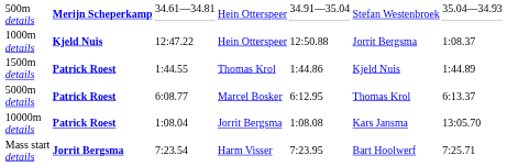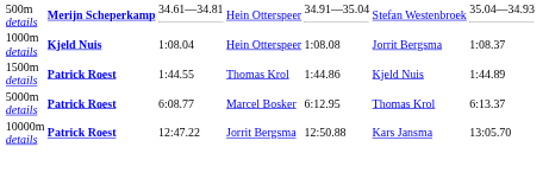 <table>
 <tr>
 <td>500m <br> <a href='#'><em>details</em></a></td>
 <td><strong><a href='#'>Merijn Scheperkamp</a> </strong></td>
 <td>34.61—34.81 <hr> </td>
 <td><a href='#'>Hein Otterspeer</a></td>
 <td>34.91—35.04 <hr> </td>
 <td><a href='#'>Stefan Westenbroek</a></td>
 <td>35.04—34.93 <hr> </td>
 </tr>
 <tr>
 <td>1000m <br> <a href='#'><em>details</em></a></td>
 <td><strong><a href='#'>Kjeld Nuis</a></strong></td>
-<td>12:47.22</td>
+<td>1:08.04</td>
 <td><a href='#'>Hein Otterspeer</a></td>
-<td>12:50.88</td>
+<td>1:08.08</td>
 <td><a href='#'>Jorrit Bergsma</a></td>
 <td>1:08.37</td>
 </tr>
 <tr>
 <td>1500m <br> <a href='#'><em>details</em></a></td>
 <td><strong><a href='#'>Patrick Roest</a></strong></td>
 <td>1:44.55</td>
 <td><a href='#'>Thomas Krol</a></td>
 <td>1:44.86</td>
 <td><a href='#'>Kjeld Nuis</a></td>
 <td>1:44.89</td>
 </tr>
 <tr>
 <td>5000m <br> <a href='#'><em>details</em></a></td>
 <td><strong><a href='#'>Patrick Roest</a></strong></td>
 <td>6:08.77</td>
 <td><a href='#'>Marcel Bosker</a></td>
 <td>6:12.95</td>
 <td><a href='#'>Thomas Krol</a></td>
 <td>6:13.37</td>
 </tr>
 <tr>
 <td>10000m <br> <a href='#'><em>details</em></a></td>
 <td><strong><a href='#'>Patrick Roest</a></strong></td>
-<td>1:08.04</td>
+<td>12:47.22</td>
 <td><a href='#'>Jorrit Bergsma</a></td>
-<td>1:08.08</td>
+<td>12:50.88</td>
 <td><a href='#'>Kars Jansma</a></td>
 <td>13:05.70</td>
 </tr>
-<tr>
-<td>Mass start <br> <a href='#'><em>details</em></a></td>
-<td><strong><a href='#'>Jorrit Bergsma</a></strong></td>
-<td>7:23.54</td>
-<td><a href='#'>Harm Visser</a></td>
-<td>7:23.95</td>
-<td><a href='#'>Bart Hoolwerf</a></td>
-<td>7:25.71</td>
-</tr>
 </table>
